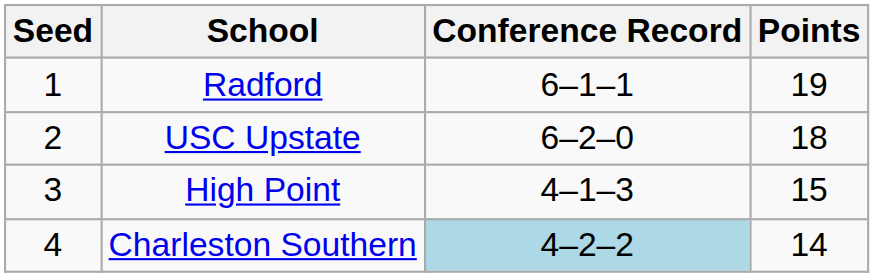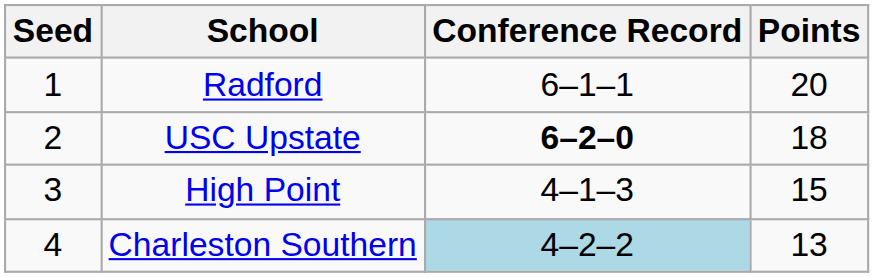 <table class="wikitable" style="text-align:center">
 <tr>
 <th>Seed</th>
 <th>School</th>
 <th>Conference Record</th>
 <th>Points</th>
 </tr>
 <tr>
 <td>1</td>
 <td><a href='#'>Radford</a></td>
 <td>6–1–1</td>
-<td>19</td>
+<td>20</td>
 </tr>
 <tr>
 <td>2</td>
 <td><a href='#'>USC Upstate</a></td>
-<td>6–2–0</td>
+<td><strong>6–2–0</strong></td>
 <td>18</td>
 </tr>
 <tr>
 <td>3</td>
 <td><a href='#'>High Point</a></td>
 <td>4–1–3</td>
 <td>15</td>
 </tr>
 <tr>
 <td>4</td>
 <td><a href='#'>Charleston Southern</a></td>
 <td style="background: lightblue;">4–2–2</td>
-<td>14</td>
+<td>13</td>
 </tr>
 </table>
